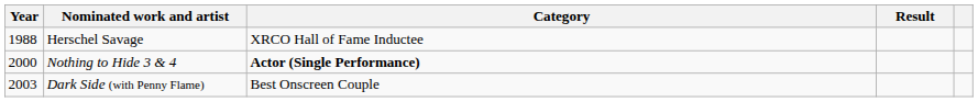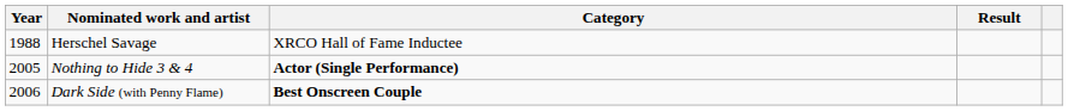 <table class="wikitable" style="width:85%;">
 <tr>
 <th width=4%>Year</th>
 <th style="width:21%;">Nominated work and artist</th>
 <th style="width:65%;">Category</th>
 <th style="width:8%;">Result</th>
 <th width=3%></th>
 </tr>
 <tr>
 <td>1988</td>
 <td>Herschel Savage</td>
 <td>XRCO Hall of Fame Inductee</td>
 <td></td>
 <td style="text-align:center;"></td>
 </tr>
 <tr>
-<td>2000</td>
+<td>2005</td>
 <td><em>Nothing to Hide 3 & 4</em></td>
 <td><strong>Actor (Single Performance)</strong></td>
 <td></td>
 <td style="text-align:center;"></td>
 </tr>
 <tr>
-<td>2003</td>
+<td>2006</td>
 <td><em>Dark Side</em> <small>(with Penny Flame)</small></td>
-<td>Best Onscreen Couple</td>
+<td><strong>Best Onscreen Couple</strong></td>
 <td></td>
 <td style="text-align:center;"></td>
 </tr>
 </table>
